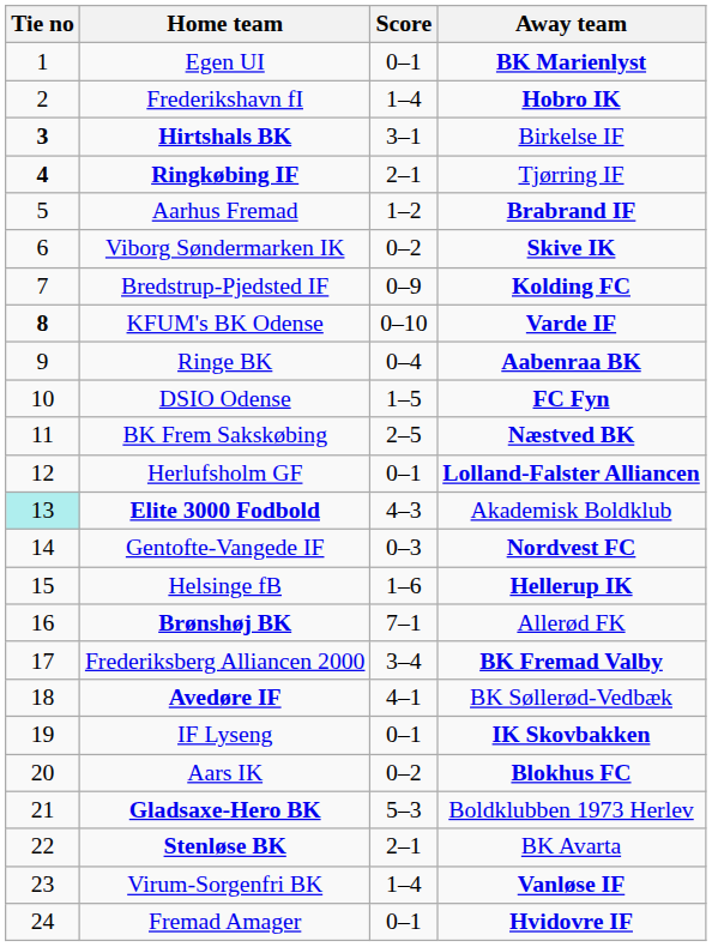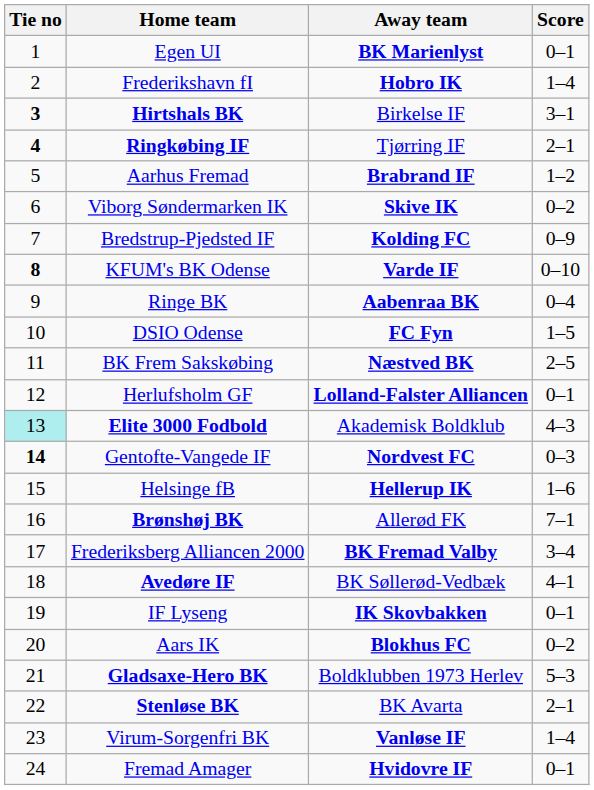 <table class="wikitable" style="text-align: center">
 <tr>
 <th>Tie no</th>
 <th>Home team</th>
+<th>Away team</th>
 <th>Score</th>
-<th>Away team</th>
 </tr>
 <tr>
 <td>1</td>
 <td><a href='#'>Egen UI</a></td>
+<td><strong><a href='#'>BK Marienlyst</a></strong></td>
 <td>0–1</td>
-<td><strong><a href='#'>BK Marienlyst</a></strong></td>
 </tr>
 <tr>
 <td>2</td>
 <td><a href='#'>Frederikshavn fI</a></td>
+<td><strong><a href='#'>Hobro IK</a></strong></td>
 <td>1–4</td>
-<td><strong><a href='#'>Hobro IK</a></strong></td>
 </tr>
 <tr>
 <td><strong>3</strong></td>
 <td><strong><a href='#'>Hirtshals BK</a></strong></td>
+<td><a href='#'>Birkelse IF</a></td>
 <td>3–1</td>
-<td><a href='#'>Birkelse IF</a></td>
 </tr>
 <tr>
 <td><strong>4</strong></td>
 <td><strong><a href='#'>Ringkøbing IF</a></strong></td>
+<td><a href='#'>Tjørring IF</a></td>
 <td>2–1</td>
-<td><a href='#'>Tjørring IF</a></td>
 </tr>
 <tr>
 <td>5</td>
 <td><a href='#'>Aarhus Fremad</a></td>
+<td><strong><a href='#'>Brabrand IF</a></strong></td>
 <td>1–2</td>
-<td><strong><a href='#'>Brabrand IF</a></strong></td>
 </tr>
 <tr>
 <td>6</td>
 <td><a href='#'>Viborg Søndermarken IK</a></td>
+<td><strong><a href='#'>Skive IK</a></strong></td>
 <td>0–2</td>
-<td><strong><a href='#'>Skive IK</a></strong></td>
 </tr>
 <tr>
 <td>7</td>
 <td><a href='#'>Bredstrup-Pjedsted IF</a></td>
+<td><strong><a href='#'>Kolding FC</a></strong></td>
 <td>0–9</td>
-<td><strong><a href='#'>Kolding FC</a></strong></td>
 </tr>
 <tr>
 <td><strong>8</strong></td>
 <td><a href='#'>KFUM's BK Odense</a></td>
+<td><strong><a href='#'>Varde IF</a></strong></td>
 <td>0–10</td>
-<td><strong><a href='#'>Varde IF</a></strong></td>
 </tr>
 <tr>
 <td>9</td>
 <td><a href='#'>Ringe BK</a></td>
+<td><strong><a href='#'>Aabenraa BK</a></strong></td>
 <td>0–4</td>
-<td><strong><a href='#'>Aabenraa BK</a></strong></td>
 </tr>
 <tr>
 <td>10</td>
 <td><a href='#'>DSIO Odense</a></td>
+<td><strong><a href='#'>FC Fyn</a></strong></td>
 <td>1–5</td>
-<td><strong><a href='#'>FC Fyn</a></strong></td>
 </tr>
 <tr>
 <td>11</td>
 <td><a href='#'>BK Frem Sakskøbing</a></td>
+<td><strong><a href='#'>Næstved BK</a></strong></td>
 <td>2–5</td>
-<td><strong><a href='#'>Næstved BK</a></strong></td>
 </tr>
 <tr>
 <td>12</td>
 <td><a href='#'>Herlufsholm GF</a></td>
+<td><strong><a href='#'>Lolland-Falster Alliancen</a></strong></td>
 <td>0–1</td>
-<td><strong><a href='#'>Lolland-Falster Alliancen</a></strong></td>
 </tr>
 <tr>
 <td style="background: paleturquoise;">13</td>
 <td><strong><a href='#'>Elite 3000 Fodbold</a></strong></td>
+<td><a href='#'>Akademisk Boldklub</a></td>
 <td>4–3</td>
-<td><a href='#'>Akademisk Boldklub</a></td>
 </tr>
 <tr>
-<td>14</td>
+<td><strong>14</strong></td>
 <td><a href='#'>Gentofte-Vangede IF</a></td>
+<td><strong><a href='#'>Nordvest FC</a></strong></td>
 <td>0–3</td>
-<td><strong><a href='#'>Nordvest FC</a></strong></td>
 </tr>
 <tr>
 <td>15</td>
 <td><a href='#'>Helsinge fB</a></td>
+<td><strong><a href='#'>Hellerup IK</a></strong></td>
 <td>1–6</td>
-<td><strong><a href='#'>Hellerup IK</a></strong></td>
 </tr>
 <tr>
 <td>16</td>
 <td><strong><a href='#'>Brønshøj BK</a></strong></td>
+<td><a href='#'>Allerød FK</a></td>
 <td>7–1</td>
-<td><a href='#'>Allerød FK</a></td>
 </tr>
 <tr>
 <td>17</td>
 <td><a href='#'>Frederiksberg Alliancen 2000</a></td>
+<td><strong><a href='#'>BK Fremad Valby</a></strong></td>
 <td>3–4</td>
-<td><strong><a href='#'>BK Fremad Valby</a></strong></td>
 </tr>
 <tr>
 <td>18</td>
 <td><strong><a href='#'>Avedøre IF</a></strong></td>
+<td><a href='#'>BK Søllerød-Vedbæk</a></td>
 <td>4–1</td>
-<td><a href='#'>BK Søllerød-Vedbæk</a></td>
 </tr>
 <tr>
 <td>19</td>
 <td><a href='#'>IF Lyseng</a></td>
+<td><strong><a href='#'>IK Skovbakken</a></strong></td>
 <td>0–1</td>
-<td><strong><a href='#'>IK Skovbakken</a></strong></td>
 </tr>
 <tr>
 <td>20</td>
 <td><a href='#'>Aars IK</a></td>
+<td><strong><a href='#'>Blokhus FC</a></strong></td>
 <td>0–2</td>
-<td><strong><a href='#'>Blokhus FC</a></strong></td>
 </tr>
 <tr>
 <td>21</td>
 <td><strong><a href='#'>Gladsaxe-Hero BK</a></strong></td>
+<td><a href='#'>Boldklubben 1973 Herlev</a></td>
 <td>5–3</td>
-<td><a href='#'>Boldklubben 1973 Herlev</a></td>
 </tr>
 <tr>
 <td>22</td>
 <td><strong><a href='#'>Stenløse BK</a></strong></td>
+<td><a href='#'>BK Avarta</a></td>
 <td>2–1</td>
-<td><a href='#'>BK Avarta</a></td>
 </tr>
 <tr>
 <td>23</td>
 <td><a href='#'>Virum-Sorgenfri BK</a></td>
+<td><strong><a href='#'>Vanløse IF</a></strong></td>
 <td>1–4</td>
-<td><strong><a href='#'>Vanløse IF</a></strong></td>
 </tr>
 <tr>
 <td>24</td>
 <td><a href='#'>Fremad Amager</a></td>
+<td><strong><a href='#'>Hvidovre IF</a></strong></td>
 <td>0–1</td>
-<td><strong><a href='#'>Hvidovre IF</a></strong></td>
 </tr>
 </table>
